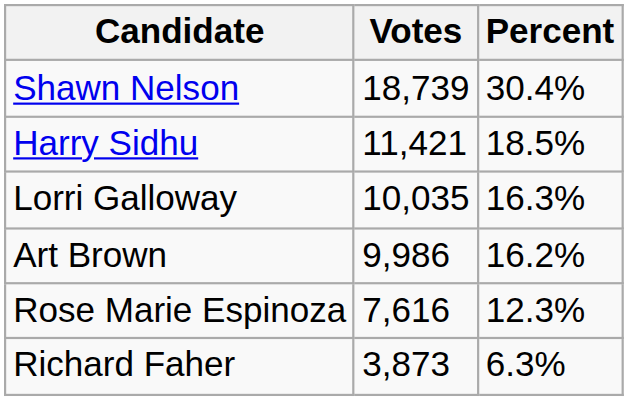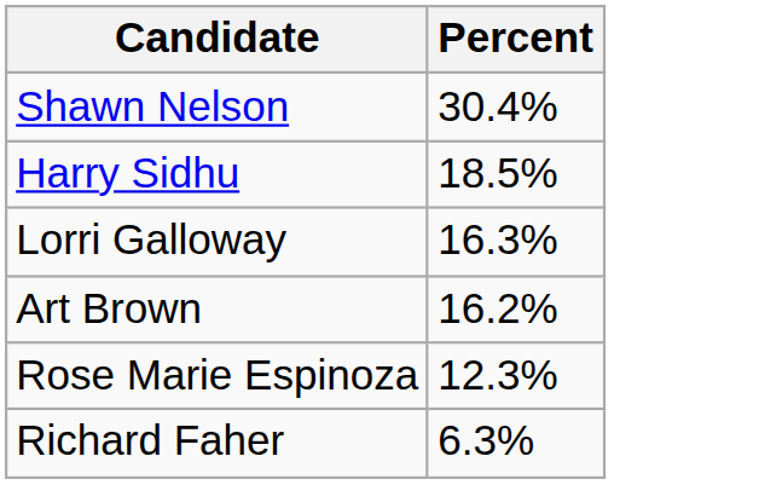 <table class="wikitable">
 <tr>
 <th>Candidate</th>
-<th>Votes</th>
 <th>Percent</th>
 </tr>
 <tr>
 <td><a href='#'>Shawn Nelson</a></td>
-<td>18,739</td>
 <td>30.4%</td>
 </tr>
 <tr>
 <td><a href='#'>Harry Sidhu</a></td>
-<td>11,421</td>
 <td>18.5%</td>
 </tr>
 <tr>
 <td>Lorri Galloway</td>
-<td>10,035</td>
 <td>16.3%</td>
 </tr>
 <tr>
 <td>Art Brown</td>
-<td>9,986</td>
 <td>16.2%</td>
 </tr>
 <tr>
 <td>Rose Marie Espinoza</td>
-<td>7,616</td>
 <td>12.3%</td>
 </tr>
 <tr>
 <td>Richard Faher</td>
-<td>3,873</td>
 <td>6.3%</td>
 </tr>
 </table>
